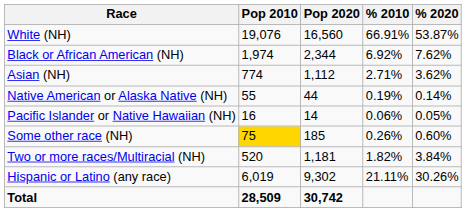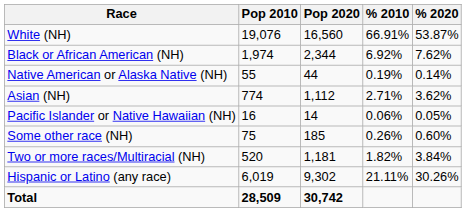 <table class="wikitable">
 <tr>
 <th>Race</th>
 <th>Pop 2010</th>
 <th>Pop 2020</th>
 <th>% 2010</th>
 <th>% 2020</th>
 </tr>
 <tr>
 <td><a href='#'>White</a> (NH)</td>
 <td>19,076</td>
 <td>16,560</td>
 <td>66.91%</td>
 <td>53.87%</td>
 </tr>
 <tr>
 <td><a href='#'>Black or African American</a> (NH)</td>
 <td>1,974</td>
 <td>2,344</td>
 <td>6.92%</td>
 <td>7.62%</td>
 </tr>
 <tr>
+<td><a href='#'>Native American</a> or <a href='#'>Alaska Native</a> (NH)</td>
+<td>55</td>
+<td>44</td>
+<td>0.19%</td>
+<td>0.14%</td>
+</tr>
+<tr>
 <td><a href='#'>Asian</a> (NH)</td>
 <td>774</td>
 <td>1,112</td>
 <td>2.71%</td>
 <td>3.62%</td>
-</tr>
-<tr>
-<td><a href='#'>Native American</a> or <a href='#'>Alaska Native</a> (NH)</td>
-<td>55</td>
-<td>44</td>
-<td>0.19%</td>
-<td>0.14%</td>
 </tr>
 <tr>
 <td><a href='#'>Pacific Islander</a> or <a href='#'>Native Hawaiian</a> (NH)</td>
 <td>16</td>
 <td>14</td>
 <td>0.06%</td>
 <td>0.05%</td>
 </tr>
 <tr>
 <td><a href='#'>Some other race</a> (NH)</td>
-<td style="background: gold;">75</td>
+<td>75</td>
 <td>185</td>
 <td>0.26%</td>
 <td>0.60%</td>
 </tr>
 <tr>
 <td><a href='#'>Two or more races/Multiracial</a> (NH)</td>
 <td>520</td>
 <td>1,181</td>
 <td>1.82%</td>
 <td>3.84%</td>
 </tr>
 <tr>
 <td><a href='#'>Hispanic or Latino</a> (any race)</td>
 <td>6,019</td>
 <td>9,302</td>
 <td>21.11%</td>
 <td>30.26%</td>
 </tr>
 <tr>
 <td><strong>Total</strong></td>
 <td><strong>28,509</strong></td>
 <td><strong>30,742</strong></td>
 <td></td>
 </tr>
 </table>
